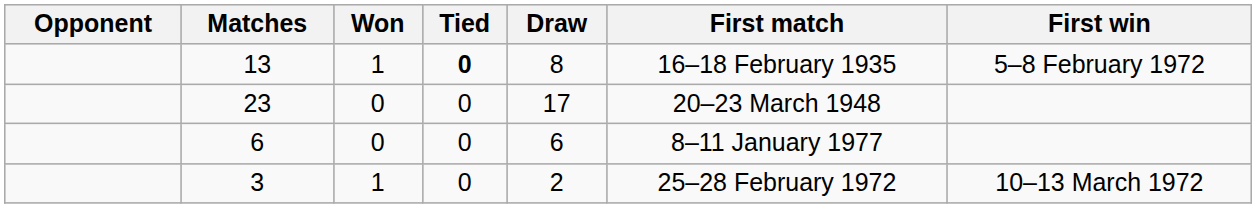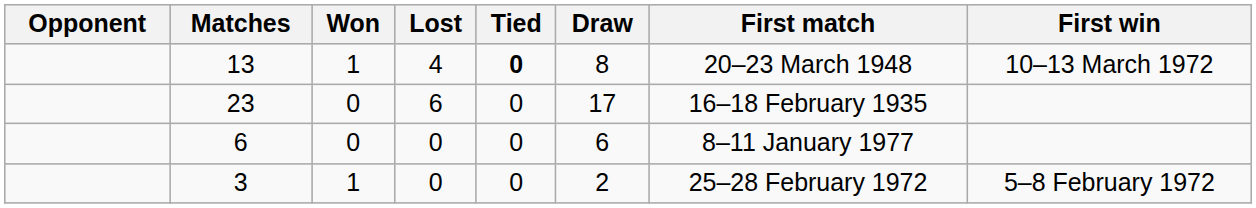 <table class="wikitable plainrowheaders sortable" style="text-align: center; width: 800px;">
 <tr>
 <th>Opponent</th>
 <th>Matches</th>
 <th>Won</th>
+<th>Lost</th>
 <th>Tied</th>
 <th>Draw</th>
 <th>First match</th>
 <th>First win</th>
 </tr>
 <tr>
 <td align=left></td>
 <td>13</td>
 <td>1</td>
+<td>4</td>
 <td><strong>0</strong></td>
 <td>8</td>
-<td>16–18 February 1935</td>
-<td>5–8 February 1972</td>
+<td>20–23 March 1948</td>
+<td>10–13 March 1972</td>
 </tr>
 <tr>
 <td align=left></td>
 <td>23</td>
 <td>0</td>
+<td>6</td>
 <td>0</td>
 <td>17</td>
-<td>20–23 March 1948</td>
+<td>16–18 February 1935</td>
 <td></td>
 </tr>
 <tr>
 <td align=left></td>
 <td>6</td>
+<td>0</td>
 <td>0</td>
 <td>0</td>
 <td>6</td>
 <td>8–11 January 1977</td>
 <td></td>
 </tr>
 <tr>
 <td align=left></td>
 <td>3</td>
 <td>1</td>
 <td>0</td>
+<td>0</td>
 <td>2</td>
 <td>25–28 February 1972</td>
-<td>10–13 March 1972</td>
+<td>5–8 February 1972</td>
 </tr>
 </table>
